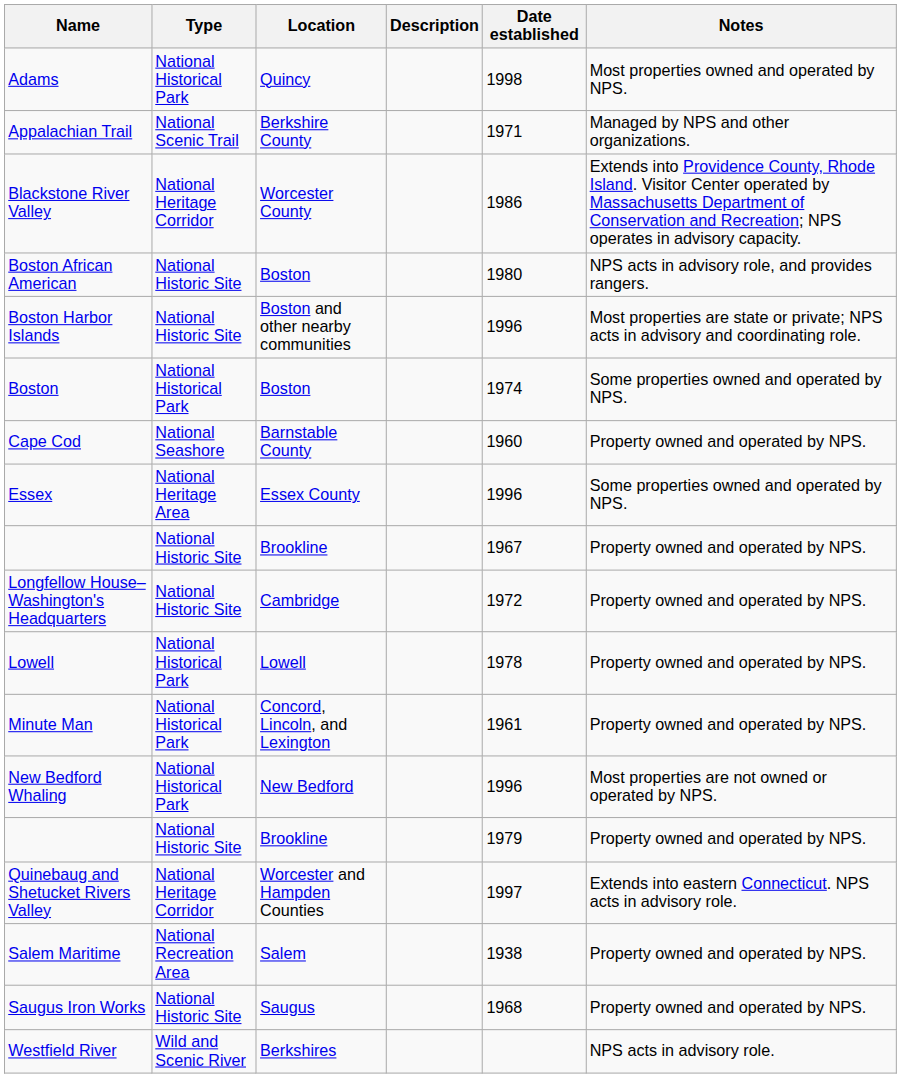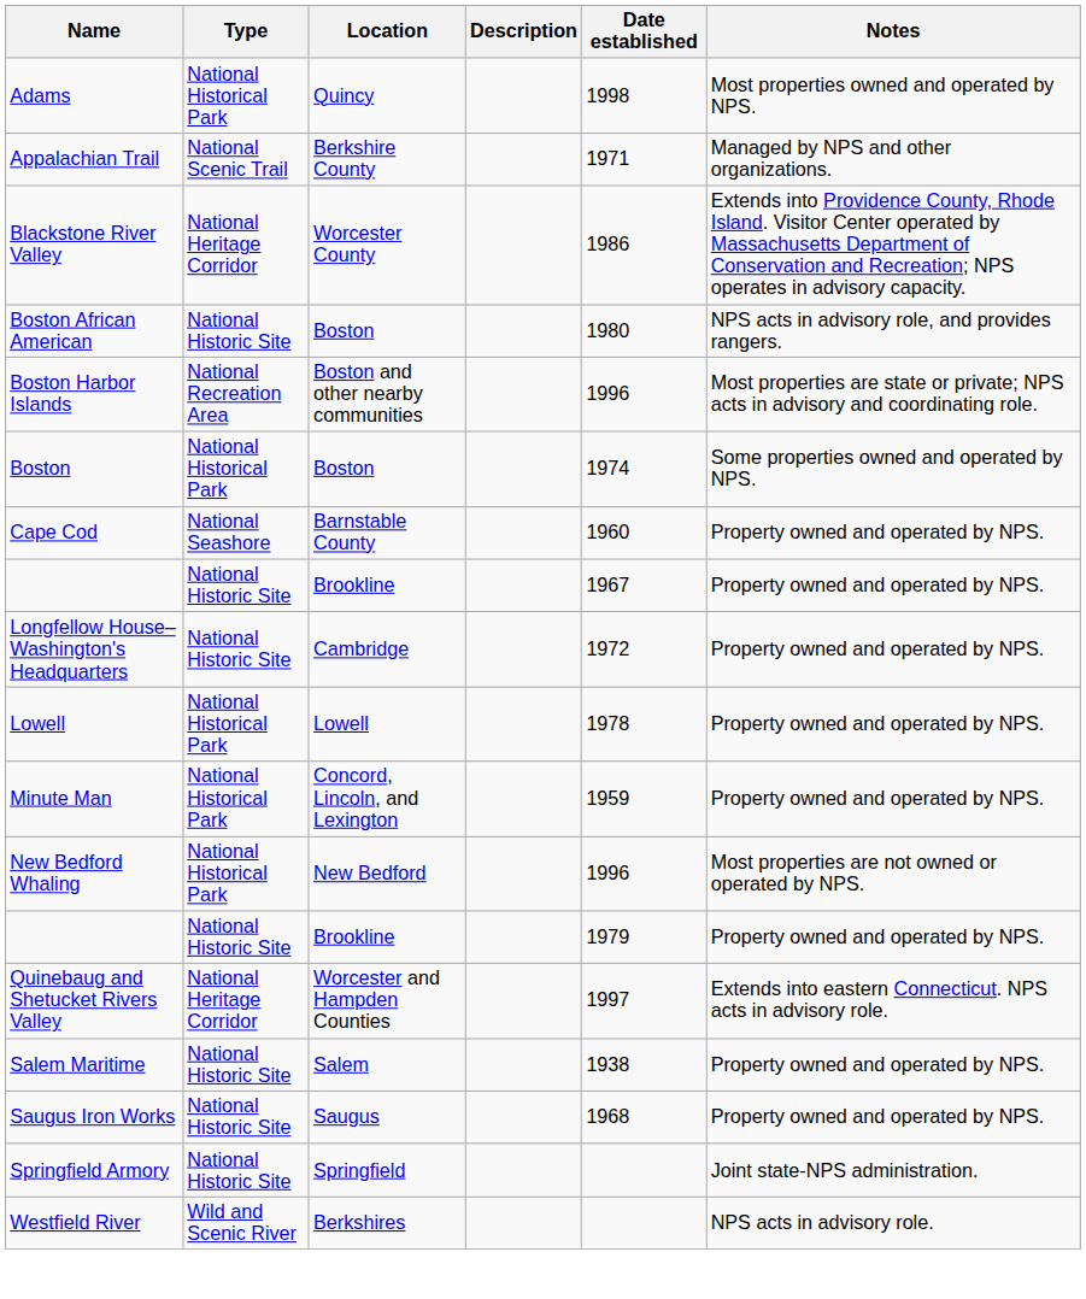 <table class="sortable wikitable" style="margin:auto;">
 <tr>
 <th>Name</th>
 <th>Type</th>
 <th>Location</th>
 <th class="unsortable">Description</th>
 <th>Date established</th>
 <th class="unsortable">Notes</th>
 </tr>
 <tr>
 <td><a href='#'>Adams</a></td>
 <td><a href='#'>National Historical Park</a></td>
 <td><a href='#'>Quincy</a></td>
 <td></td>
 <td>1998</td>
 <td>Most properties owned and operated by NPS.</td>
 </tr>
 <tr>
 <td><a href='#'>Appalachian Trail</a></td>
 <td><a href='#'>National Scenic Trail</a></td>
 <td><a href='#'>Berkshire County</a></td>
 <td></td>
 <td>1971</td>
 <td>Managed by NPS and other organizations.</td>
 </tr>
 <tr>
 <td><a href='#'>Blackstone River Valley</a></td>
 <td><a href='#'>National Heritage Corridor</a></td>
 <td><a href='#'>Worcester County</a></td>
 <td></td>
 <td>1986</td>
 <td>Extends into <a href='#'>Providence County, Rhode Island</a>.  Visitor Center operated by <a href='#'>Massachusetts Department of Conservation and Recreation</a>; NPS operates in advisory capacity.</td>
 </tr>
 <tr>
 <td><a href='#'>Boston African American</a></td>
 <td><a href='#'>National Historic Site</a></td>
 <td><a href='#'>Boston</a></td>
 <td></td>
 <td>1980</td>
 <td>NPS acts in advisory role, and provides rangers.</td>
 </tr>
 <tr>
 <td><a href='#'>Boston Harbor Islands</a></td>
-<td><a href='#'>National Historic Site</a></td>
+<td><a href='#'>National Recreation Area</a></td>
 <td><a href='#'>Boston</a> and other nearby communities</td>
 <td></td>
 <td>1996</td>
 <td>Most properties are state or private; NPS acts in advisory and coordinating role.</td>
 </tr>
 <tr>
 <td><a href='#'>Boston</a></td>
 <td><a href='#'>National Historical Park</a></td>
 <td><a href='#'>Boston</a></td>
 <td></td>
 <td>1974</td>
 <td>Some properties owned and operated by NPS.</td>
 </tr>
 <tr>
 <td><a href='#'>Cape Cod</a></td>
 <td><a href='#'>National Seashore</a></td>
 <td><a href='#'>Barnstable County</a></td>
 <td></td>
 <td>1960</td>
 <td>Property owned and operated by NPS.</td>
-</tr>
-<tr>
-<td><a href='#'>Essex</a></td>
-<td><a href='#'>National Heritage Area</a></td>
-<td><a href='#'>Essex County</a></td>
-<td></td>
-<td>1996</td>
-<td>Some properties owned and operated by NPS.</td>
 </tr>
 <tr>
 <td></td>
 <td><a href='#'>National Historic Site</a></td>
 <td><a href='#'>Brookline</a></td>
 <td></td>
 <td>1967</td>
 <td>Property owned and operated by NPS.</td>
 </tr>
 <tr>
 <td><a href='#'>Longfellow House–Washington's Headquarters</a></td>
 <td><a href='#'>National Historic Site</a></td>
 <td><a href='#'>Cambridge</a></td>
 <td></td>
 <td>1972</td>
 <td>Property owned and operated by NPS.</td>
 </tr>
 <tr>
 <td><a href='#'>Lowell</a></td>
 <td><a href='#'>National Historical Park</a></td>
 <td><a href='#'>Lowell</a></td>
 <td></td>
 <td>1978</td>
 <td>Property owned and operated by NPS.</td>
 </tr>
 <tr>
 <td><a href='#'>Minute Man</a></td>
 <td><a href='#'>National Historical Park</a></td>
 <td><a href='#'>Concord</a>, <a href='#'>Lincoln</a>, and <a href='#'>Lexington</a></td>
 <td></td>
-<td>1961</td>
+<td>1959</td>
 <td>Property owned and operated by NPS.</td>
 </tr>
 <tr>
 <td><a href='#'>New Bedford Whaling</a></td>
 <td><a href='#'>National Historical Park</a></td>
 <td><a href='#'>New Bedford</a></td>
 <td></td>
 <td>1996</td>
 <td>Most properties are not owned or operated by NPS.</td>
 </tr>
 <tr>
 <td></td>
 <td><a href='#'>National Historic Site</a></td>
 <td><a href='#'>Brookline</a></td>
 <td></td>
 <td>1979</td>
 <td>Property owned and operated by NPS.</td>
 </tr>
 <tr>
 <td><a href='#'>Quinebaug and Shetucket Rivers Valley</a></td>
 <td><a href='#'>National Heritage Corridor</a></td>
 <td><a href='#'>Worcester</a> and <a href='#'>Hampden</a> Counties</td>
 <td></td>
 <td>1997</td>
 <td>Extends into eastern <a href='#'>Connecticut</a>.  NPS acts in advisory role.</td>
 </tr>
 <tr>
 <td><a href='#'>Salem Maritime</a></td>
-<td><a href='#'>National Recreation Area</a></td>
+<td><a href='#'>National Historic Site</a></td>
 <td><a href='#'>Salem</a></td>
 <td></td>
 <td>1938</td>
 <td>Property owned and operated by NPS.</td>
 </tr>
 <tr>
 <td><a href='#'>Saugus Iron Works</a></td>
 <td><a href='#'>National Historic Site</a></td>
 <td><a href='#'>Saugus</a></td>
 <td></td>
 <td>1968</td>
 <td>Property owned and operated by NPS.</td>
 </tr>
 <tr>
+<td><a href='#'>Springfield Armory</a></td>
+<td><a href='#'>National Historic Site</a></td>
+<td><a href='#'>Springfield</a></td>
+<td></td>
+<td></td>
+<td>Joint state-NPS administration.</td>
+</tr>
+<tr>
 <td><a href='#'>Westfield River</a></td>
 <td><a href='#'>Wild and Scenic River</a></td>
 <td><a href='#'>Berkshires</a></td>
 <td></td>
 <td></td>
 <td>NPS acts in advisory role.</td>
 </tr>
 </table>
